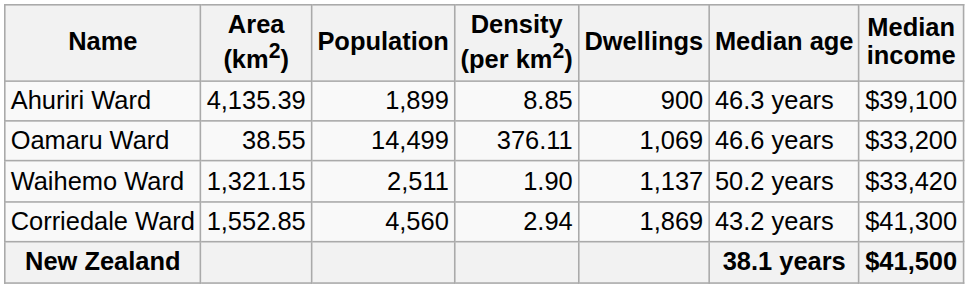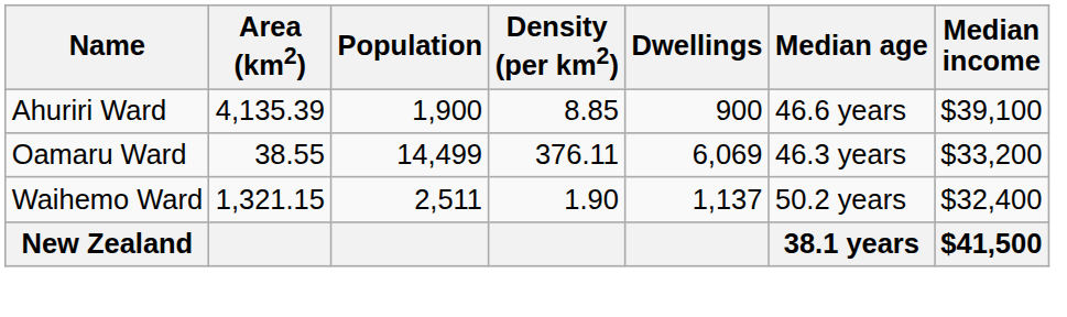 <table class="wikitable">
 <tr>
 <th>Name</th>
 <th>Area<br>(km<sup>2</sup>)</th>
 <th>Population</th>
 <th>Density<br>(per km<sup>2</sup>)</th>
 <th>Dwellings</th>
 <th>Median age</th>
 <th>Median<br>income</th>
 </tr>
 <tr>
 <td>Ahuriri Ward</td>
 <td style="text-align:right;">4,135.39</td>
-<td style="text-align:right;">1,899</td>
+<td style="text-align:right;">1,900</td>
 <td style="text-align:right;">8.85</td>
 <td style="text-align:right;">900</td>
-<td>46.3 years</td>
+<td>46.6 years</td>
 <td>$39,100</td>
 </tr>
 <tr>
 <td>Oamaru Ward</td>
 <td style="text-align:right;">38.55</td>
 <td style="text-align:right;">14,499</td>
 <td style="text-align:right;">376.11</td>
-<td style="text-align:right;">1,069</td>
-<td>46.6 years</td>
+<td style="text-align:right;">6,069</td>
+<td>46.3 years</td>
 <td>$33,200</td>
 </tr>
 <tr>
 <td>Waihemo Ward</td>
 <td style="text-align:right;">1,321.15</td>
 <td style="text-align:right;">2,511</td>
 <td style="text-align:right;">1.90</td>
 <td style="text-align:right;">1,137</td>
 <td>50.2 years</td>
-<td>$33,420</td>
-</tr>
-<tr>
-<td>Corriedale Ward</td>
-<td style="text-align:right;">1,552.85</td>
-<td style="text-align:right;">4,560</td>
-<td style="text-align:right;">2.94</td>
-<td style="text-align:right;">1,869</td>
-<td>43.2 years</td>
-<td>$41,300</td>
+<td>$32,400</td>
 </tr>
 <tr>
 <th>New Zealand</th>
 <th></th>
 <th></th>
 <th></th>
 <th></th>
 <th>38.1 years</th>
 <th style="text-align:left;">$41,500</th>
 </tr>
 </table>
